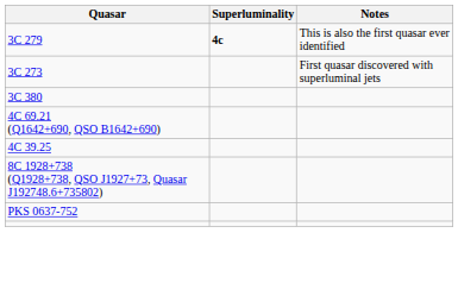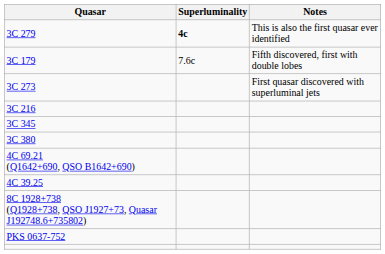 <table class="wikitable" border="1">
 <tr>
 <th>Quasar</th>
 <th>Superluminality</th>
 <th>Notes</th>
 </tr>
 <tr>
 <td><a href='#'>3C 279</a></td>
 <td><strong>4c</strong></td>
 <td>This is also the first quasar ever identified</td>
 </tr>
 <tr>
+<td><a href='#'>3C 179</a></td>
+<td>7.6c</td>
+<td>Fifth discovered, first with double lobes</td>
+</tr>
+<tr>
 <td><a href='#'>3C 273</a></td>
 <td></td>
 <td>First quasar discovered with superluminal jets</td>
+</tr>
+<tr>
+<td><a href='#'>3C 216</a></td>
+<td></td>
+<td></td>
+</tr>
+<tr>
+<td><a href='#'>3C 345</a></td>
+<td></td>
+<td></td>
 </tr>
 <tr>
 <td><a href='#'>3C 380</a></td>
 <td></td>
 <td></td>
 </tr>
 <tr>
 <td><a href='#'>4C 69.21</a> <br> (<a href='#'>Q1642+690</a>, <a href='#'>QSO B1642+690</a>)</td>
 <td></td>
 <td></td>
 </tr>
 <tr>
 <td><a href='#'>4C 39.25</a></td>
 <td></td>
 <td></td>
 </tr>
 <tr>
 <td><a href='#'>8C 1928+738</a> <br> (<a href='#'>Q1928+738</a>, <a href='#'>QSO J1927+73</a>, <a href='#'>Quasar J192748.6+735802</a>)</td>
 <td></td>
 <td></td>
 </tr>
 <tr>
 <td><a href='#'>PKS 0637-752</a></td>
 <td></td>
 <td></td>
 </tr>
 <tr>
 <td></td>
 <td></td>
 </tr>
 </table>
